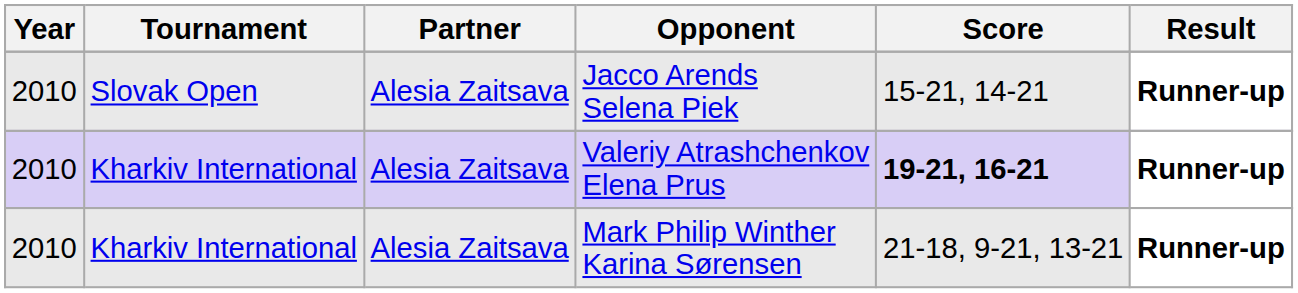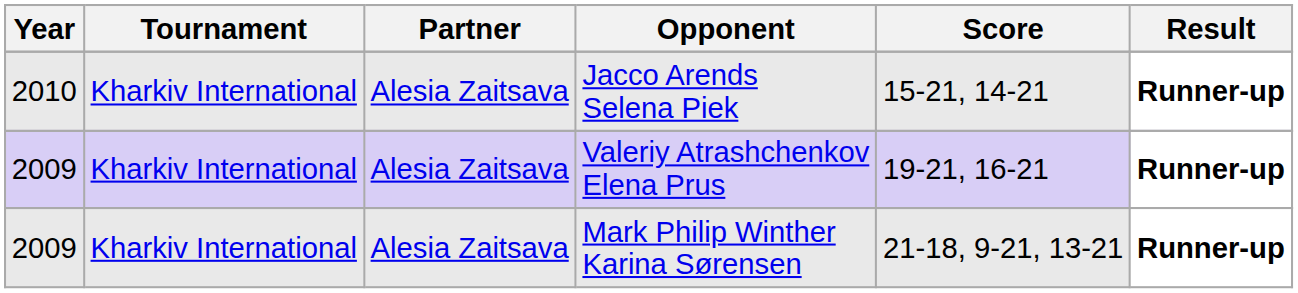 <table class="sortable wikitable" style="font-size: 90%;">
 <tr>
 <th>Year</th>
 <th>Tournament</th>
 <th>Partner</th>
 <th>Opponent</th>
 <th>Score</th>
 <th>Result</th>
 </tr>
 <tr>
 </tr>
 <tr style="background:#E9E9E9">
 <td align="center">2010</td>
-<td align="left"><a href='#'>Slovak Open</a></td>
+<td align="left"><a href='#'>Kharkiv International</a></td>
 <td align="left"> <a href='#'>Alesia Zaitsava</a></td>
 <td align="left"> <a href='#'>Jacco Arends</a><br> <a href='#'>Selena Piek</a></td>
 <td align="left">15-21, 14-21</td>
 <td style="text-align:left; background:white"> <strong>Runner-up</strong></td>
 </tr>
 <tr>
 </tr>
 <tr style="background:#D8CEF6">
-<td align="center">2010</td>
+<td align="center">2009</td>
 <td align="left"><a href='#'>Kharkiv International</a></td>
 <td align="left"> <a href='#'>Alesia Zaitsava</a></td>
 <td align="left"> <a href='#'>Valeriy Atrashchenkov</a><br> <a href='#'>Elena Prus</a></td>
-<td align="left"><strong>19-21, 16-21</strong></td>
+<td align="left">19-21, 16-21</td>
 <td style="text-align:left; background:white"> <strong>Runner-up</strong></td>
 </tr>
 <tr>
 </tr>
 <tr style="background:#E9E9E9">
-<td align="center">2010</td>
+<td align="center">2009</td>
 <td align="left"><a href='#'>Kharkiv International</a></td>
 <td align="left"> <a href='#'>Alesia Zaitsava</a></td>
 <td align="left"> <a href='#'>Mark Philip Winther</a><br> <a href='#'>Karina Sørensen</a></td>
 <td align="left">21-18, 9-21, 13-21</td>
 <td style="text-align:left; background:white"> <strong>Runner-up</strong></td>
 </tr>
 </table>
